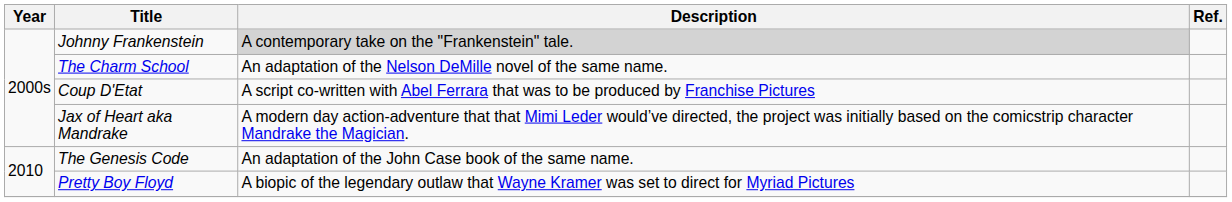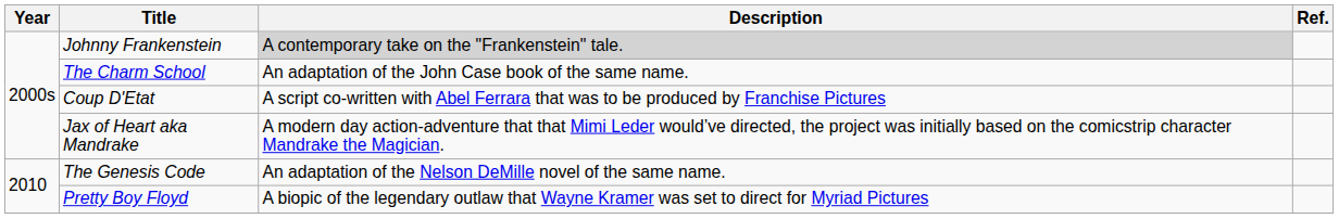 <table class="wikitable sortable">
 <tr>
 <th>Year</th>
 <th>Title</th>
 <th>Description</th>
 <th class="unsortable">Ref.</th>
 </tr>
 <tr>
 <td rowspan=4>2000s</td>
 <td><em>Johnny Frankenstein</em></td>
 <td style="background: lightgrey;">A contemporary take on the "Frankenstein" tale.</td>
 <td></td>
 </tr>
 <tr>
 <td data-sort-value="Charm School, The"><em><a href='#'>The Charm School</a></em></td>
-<td>An adaptation of the <a href='#'>Nelson DeMille</a> novel of the same name.</td>
+<td>An adaptation of the John Case book of the same name.</td>
 <td></td>
 </tr>
 <tr>
 <td><em>Coup D'Etat</em></td>
 <td>A script co-written with <a href='#'>Abel Ferrara</a> that was to be produced by <a href='#'>Franchise Pictures</a></td>
 <td></td>
 </tr>
 <tr>
 <td><em>Jax of Heart aka Mandrake</em></td>
 <td>A modern day action-adventure that that <a href='#'>Mimi Leder</a> would’ve directed, the project was initially based on the comicstrip character <a href='#'>Mandrake the Magician</a>.</td>
 <td></td>
 </tr>
 <tr>
 <td rowspan=2>2010</td>
 <td data-sort-value="Genesis Code, The"><em>The Genesis Code</em></td>
-<td>An adaptation of the John Case book of the same name.</td>
+<td>An adaptation of the <a href='#'>Nelson DeMille</a> novel of the same name.</td>
 <td></td>
 </tr>
 <tr>
 <td><em><a href='#'>Pretty Boy Floyd</a></em></td>
 <td>A biopic of the legendary outlaw that <a href='#'>Wayne Kramer</a> was set to direct for <a href='#'>Myriad Pictures</a></td>
 <td></td>
 </tr>
 <tr>
 </tr>
 </table>
